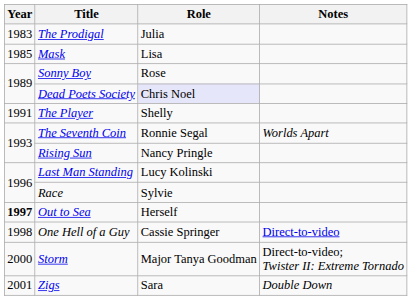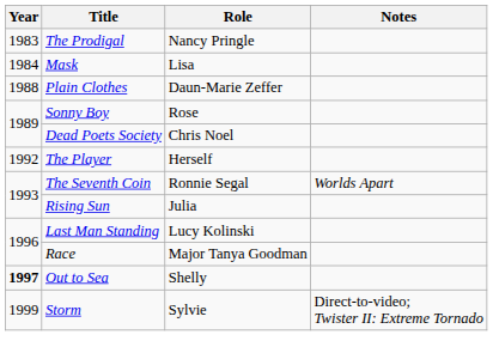 <table class="wikitable">
 <tr>
 <th>Year</th>
 <th>Title</th>
 <th>Role</th>
 <th>Notes</th>
 </tr>
 <tr>
 <td>1983</td>
 <td><em><a href='#'>The Prodigal</a></em></td>
-<td>Julia</td>
+<td>Nancy Pringle</td>
 <td></td>
 </tr>
 <tr>
-<td>1985</td>
+<td>1984</td>
 <td><em><a href='#'>Mask</a></em></td>
 <td>Lisa</td>
+<td></td>
+</tr>
+<tr>
+<td>1988</td>
+<td><em><a href='#'>Plain Clothes</a></em></td>
+<td>Daun-Marie Zeffer</td>
 <td></td>
 </tr>
 <tr>
 <td rowspan=2>1989</td>
 <td><em><a href='#'>Sonny Boy</a></em></td>
 <td>Rose</td>
 <td></td>
 </tr>
 <tr>
 <td><em><a href='#'>Dead Poets Society</a></em></td>
-<td style="background: lavender;">Chris Noel</td>
+<td>Chris Noel</td>
 <td></td>
 </tr>
 <tr>
-<td>1991</td>
+<td>1992</td>
 <td><em><a href='#'>The Player</a></em></td>
-<td>Shelly</td>
+<td>Herself</td>
 <td></td>
 </tr>
 <tr>
 <td rowspan=2>1993</td>
 <td><em><a href='#'>The Seventh Coin</a></em></td>
 <td>Ronnie Segal</td>
 <td> <em>Worlds Apart</em></td>
 </tr>
 <tr>
 <td><em><a href='#'>Rising Sun</a></em></td>
-<td>Nancy Pringle</td>
+<td>Julia</td>
 <td></td>
 </tr>
 <tr>
 <td rowspan=2>1996</td>
 <td><em><a href='#'>Last Man Standing</a></em></td>
 <td>Lucy Kolinski</td>
 <td></td>
 </tr>
 <tr>
 <td><em>Race</em></td>
-<td>Sylvie</td>
+<td>Major Tanya Goodman</td>
 <td></td>
 </tr>
 <tr>
 <td><strong>1997</strong></td>
 <td><em><a href='#'>Out to Sea</a></em></td>
-<td>Herself</td>
+<td>Shelly</td>
 <td></td>
 </tr>
 <tr>
-<td>1998</td>
-<td><em>One Hell of a Guy</em></td>
-<td>Cassie Springer</td>
-<td><a href='#'>Direct-to-video</a></td>
-</tr>
-<tr>
-<td>2000</td>
+<td>1999</td>
 <td><em><a href='#'>Storm</a></em></td>
-<td>Major Tanya Goodman</td>
+<td>Sylvie</td>
 <td>Direct-to-video;<br> <em>Twister II: Extreme Tornado</em></td>
 </tr>
-<tr>
-<td>2001</td>
-<td><em><a href='#'>Zigs</a></em></td>
-<td>Sara</td>
-<td> <em>Double Down</em></td>
-</tr>
 </table>
